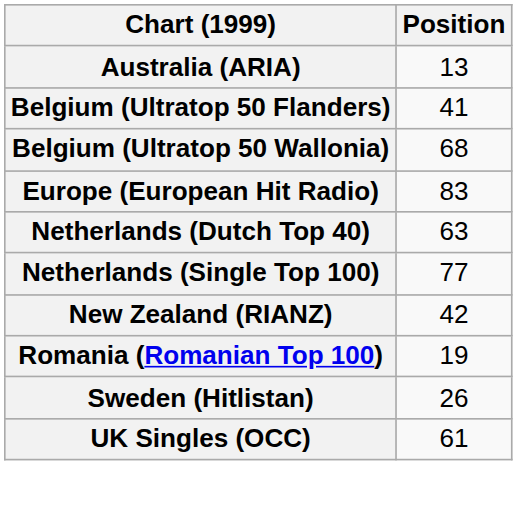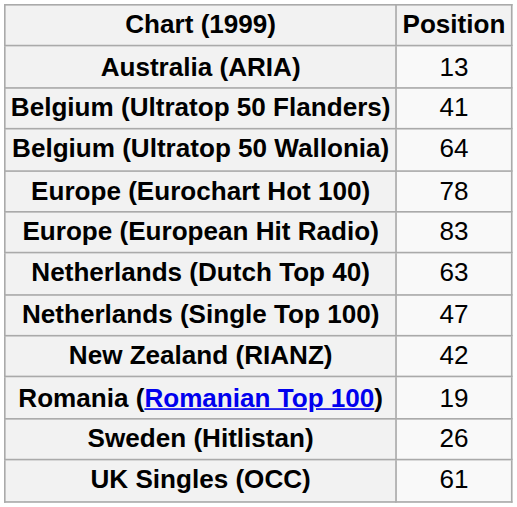 <table class="wikitable sortable plainrowheaders" style="text-align:center">
 <tr>
 <th>Chart (1999)</th>
 <th>Position</th>
 </tr>
 <tr>
 <th scope="row">Australia (ARIA)</th>
 <td>13</td>
 </tr>
 <tr>
 <th scope="row">Belgium (Ultratop 50 Flanders)</th>
 <td>41</td>
 </tr>
 <tr>
 <th scope="row">Belgium (Ultratop 50 Wallonia)</th>
-<td>68</td>
+<td>64</td>
+</tr>
+<tr>
+<th scope="row">Europe (Eurochart Hot 100)</th>
+<td>78</td>
 </tr>
 <tr>
 <th scope="row">Europe (European Hit Radio)</th>
 <td>83</td>
 </tr>
 <tr>
 <th scope="row">Netherlands (Dutch Top 40)</th>
 <td>63</td>
 </tr>
 <tr>
 <th scope="row">Netherlands (Single Top 100)</th>
-<td>77</td>
+<td>47</td>
 </tr>
 <tr>
 <th scope="row">New Zealand (RIANZ)</th>
 <td>42</td>
 </tr>
 <tr>
 <th scope="row">Romania (<a href='#'>Romanian Top 100</a>)</th>
 <td>19</td>
 </tr>
 <tr>
 <th scope="row">Sweden (Hitlistan)</th>
 <td>26</td>
 </tr>
 <tr>
 <th scope="row">UK Singles (OCC)</th>
 <td>61</td>
 </tr>
 </table>
